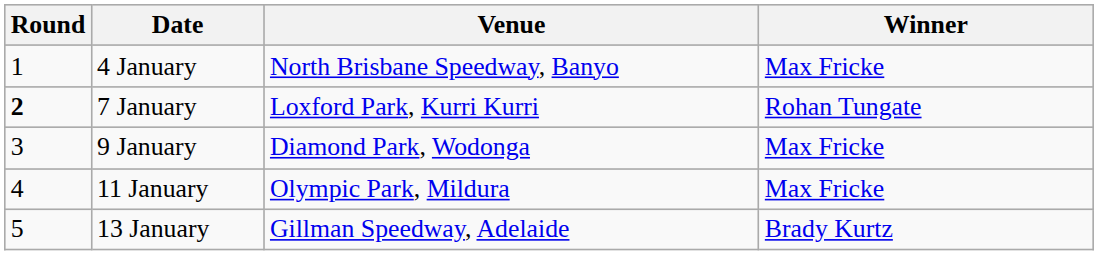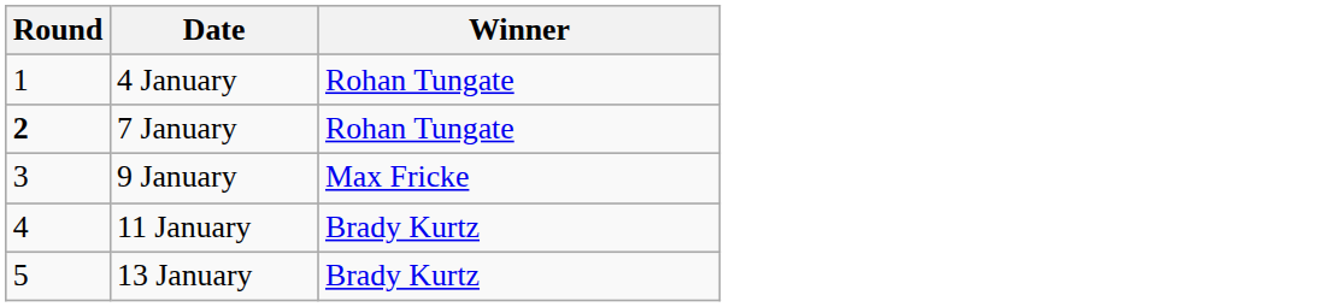 <table class="wikitable" style="font-size: 100%">
 <tr>
 <th width=30>Round</th>
 <th width=100>Date</th>
-<th width=300>Venue</th>
 <th width=200>Winner</th>
 </tr>
 <tr>
 <td>1</td>
 <td>4 January</td>
-<td><a href='#'>North Brisbane Speedway</a>, <a href='#'>Banyo</a></td>
-<td><a href='#'>Max Fricke</a></td>
+<td><a href='#'>Rohan Tungate</a></td>
 </tr>
 <tr>
 <td><strong>2</strong></td>
 <td>7 January</td>
-<td><a href='#'>Loxford Park</a>, <a href='#'>Kurri Kurri</a></td>
 <td><a href='#'>Rohan Tungate</a></td>
 </tr>
 <tr>
 <td>3</td>
 <td>9 January</td>
-<td><a href='#'>Diamond Park</a>, <a href='#'>Wodonga</a></td>
 <td><a href='#'>Max Fricke</a></td>
 </tr>
 <tr>
 <td>4</td>
 <td>11 January</td>
-<td><a href='#'>Olympic Park</a>, <a href='#'>Mildura</a></td>
-<td><a href='#'>Max Fricke</a></td>
+<td><a href='#'>Brady Kurtz</a></td>
 </tr>
 <tr>
 <td>5</td>
 <td>13 January</td>
-<td><a href='#'>Gillman Speedway</a>, <a href='#'>Adelaide</a></td>
 <td><a href='#'>Brady Kurtz</a></td>
 </tr>
 </table>
